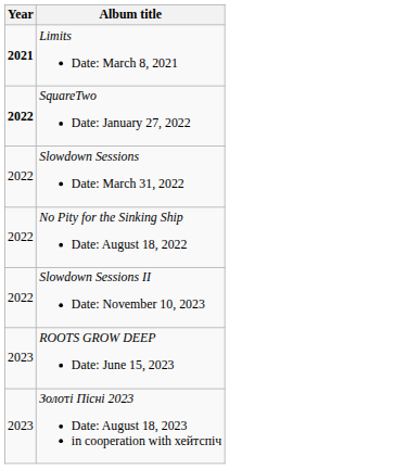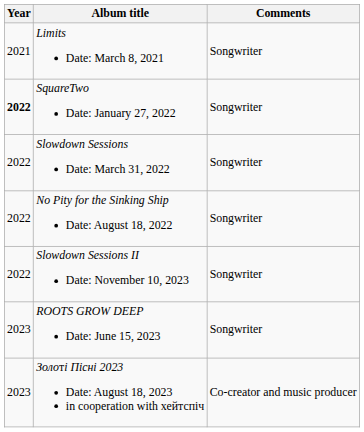 <table class="wikitable">
 <tr>
 <th>Year</th>
 <th>Album title</th>
+<th>Comments</th>
 </tr>
 <tr>
-<td><strong>2021</strong></td>
+<td>2021</td>
 <td><em>Limits</em><br><ul><li>Date: March 8, 2021</li></ul></td>
+<td>Songwriter</td>
 </tr>
 <tr>
 <td><strong>2022</strong></td>
 <td><em>SquareTwo</em><br><ul><li>Date: January 27, 2022</li></ul></td>
+<td>Songwriter</td>
 </tr>
 <tr>
 <td>2022</td>
 <td><em>Slowdown Sessions</em><br><ul><li>Date: March 31, 2022</li></ul></td>
+<td>Songwriter</td>
 </tr>
 <tr>
 <td>2022</td>
 <td><em>No Pity for the Sinking Ship</em><br><ul><li>Date: August 18, 2022</li></ul></td>
+<td>Songwriter</td>
 </tr>
 <tr>
 <td>2022</td>
 <td><em>Slowdown Sessions II</em><br><ul><li>Date: November 10, 2023</li></ul></td>
+<td>Songwriter</td>
 </tr>
 <tr>
 <td>2023</td>
 <td><em>ROOTS GROW DEEP</em><br><ul><li>Date: June 15, 2023</li></ul></td>
+<td>Songwriter</td>
 </tr>
 <tr>
 <td>2023</td>
 <td><em>Золо</em>т<em>і</em> <em>Пісні 2023</em><br><ul><li>Date: August 18, 2023</li><li>in cooperation with хейтспіч</li></ul></td>
+<td>Co-creator and music producer</td>
 </tr>
 </table>
